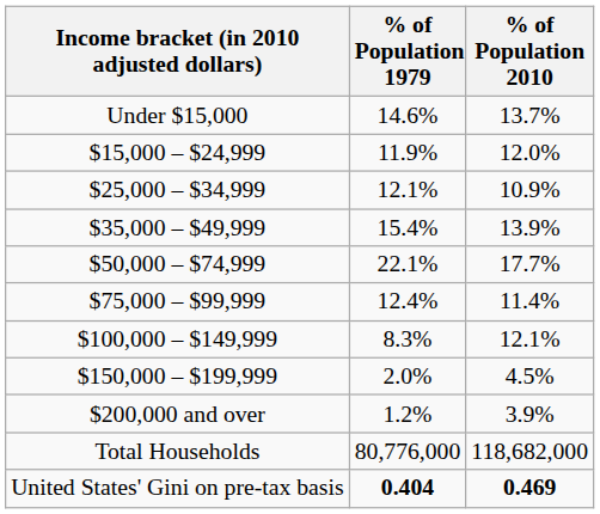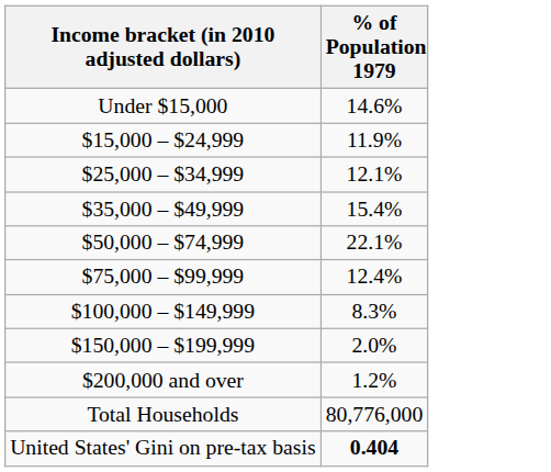 <table class="wikitable" style="text-align:center; float: left; margin-right:1em;">
 <tr>
 <th style=max-width:6em>Income bracket (in 2010 adjusted dollars)</th>
 <th style=max-width:4em>% of Population 1979</th>
-<th style=max-width:4em>% of Population 2010</th>
 </tr>
 <tr>
 <td>Under $15,000</td>
 <td>14.6%</td>
-<td>13.7%</td>
 </tr>
 <tr>
 <td>$15,000 – $24,999</td>
 <td>11.9%</td>
-<td>12.0%</td>
 </tr>
 <tr>
 <td>$25,000 – $34,999</td>
 <td>12.1%</td>
-<td>10.9%</td>
 </tr>
 <tr>
 <td>$35,000 – $49,999</td>
 <td>15.4%</td>
-<td>13.9%</td>
 </tr>
 <tr>
 <td>$50,000 – $74,999</td>
 <td>22.1%</td>
-<td>17.7%</td>
 </tr>
 <tr>
 <td>$75,000 – $99,999</td>
 <td>12.4%</td>
-<td>11.4%</td>
 </tr>
 <tr>
 <td>$100,000 – $149,999</td>
 <td>8.3%</td>
-<td>12.1%</td>
 </tr>
 <tr>
 <td>$150,000 – $199,999</td>
 <td>2.0%</td>
-<td>4.5%</td>
 </tr>
 <tr>
 <td>$200,000 and over</td>
 <td>1.2%</td>
-<td>3.9%</td>
 </tr>
 <tr>
 <td>Total Households</td>
 <td>80,776,000</td>
-<td>118,682,000</td>
 </tr>
 <tr>
 <td>United States' Gini on pre-tax basis</td>
 <td><strong>0.404</strong></td>
-<td><strong>0.469</strong></td>
 </tr>
 </table>
